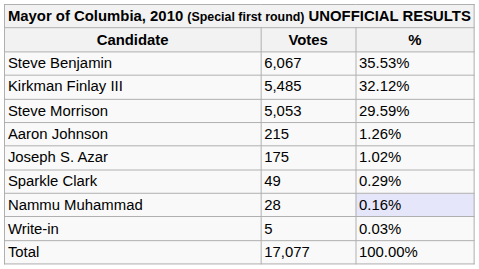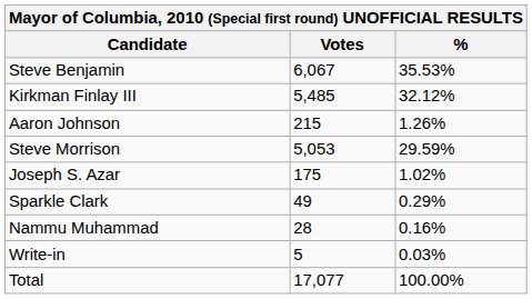 <table class="wikitable">
 <tr>
 <th colspan="3">Mayor of Columbia, 2010 <small>(Special first round)</small> UNOFFICIAL RESULTS</th>
 </tr>
 <tr>
 <th>Candidate</th>
 <th>Votes</th>
 <th>%</th>
 </tr>
 <tr>
 <td>Steve Benjamin</td>
 <td>6,067</td>
 <td>35.53%</td>
 </tr>
 <tr>
 <td>Kirkman Finlay III</td>
 <td>5,485</td>
 <td>32.12%</td>
 </tr>
 <tr>
+<td>Aaron Johnson</td>
+<td>215</td>
+<td>1.26%</td>
+</tr>
+<tr>
 <td>Steve Morrison</td>
 <td>5,053</td>
 <td>29.59%</td>
-</tr>
-<tr>
-<td>Aaron Johnson</td>
-<td>215</td>
-<td>1.26%</td>
 </tr>
 <tr>
 <td>Joseph S. Azar</td>
 <td>175</td>
 <td>1.02%</td>
 </tr>
 <tr>
 <td>Sparkle Clark</td>
 <td>49</td>
 <td>0.29%</td>
 </tr>
 <tr>
 <td>Nammu Muhammad</td>
 <td>28</td>
-<td style="background: lavender;">0.16%</td>
+<td>0.16%</td>
 </tr>
 <tr>
 <td>Write-in</td>
 <td>5</td>
 <td>0.03%</td>
 </tr>
 <tr>
 <td>Total</td>
 <td>17,077</td>
 <td>100.00%</td>
 </tr>
 </table>
